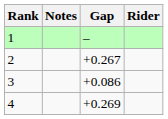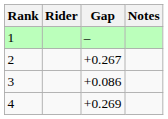 <table class="wikitable" style="font-size:95%" style="text-align:center; width:35em;">
 <tr>
 <th>Rank</th>
+<th>Rider</th>
+<th>Gap</th>
 <th>Notes</th>
-<th>Gap</th>
-<th>Rider</th>
 </tr>
 <tr bgcolor=bbffbb>
 <td>1</td>
+<td align=left></td>
+<td>–</td>
 <td></td>
-<td>–</td>
-<td align=left></td>
 </tr>
 <tr>
 <td>2</td>
+<td align=left></td>
+<td>+0.267</td>
 <td></td>
-<td>+0.267</td>
-<td align=left></td>
 </tr>
 <tr>
 <td>3</td>
+<td align=left></td>
+<td>+0.086</td>
 <td></td>
-<td>+0.086</td>
-<td align=left></td>
 </tr>
 <tr>
 <td>4</td>
+<td align=left></td>
+<td>+0.269</td>
 <td></td>
-<td>+0.269</td>
-<td align=left></td>
 </tr>
 </table>
